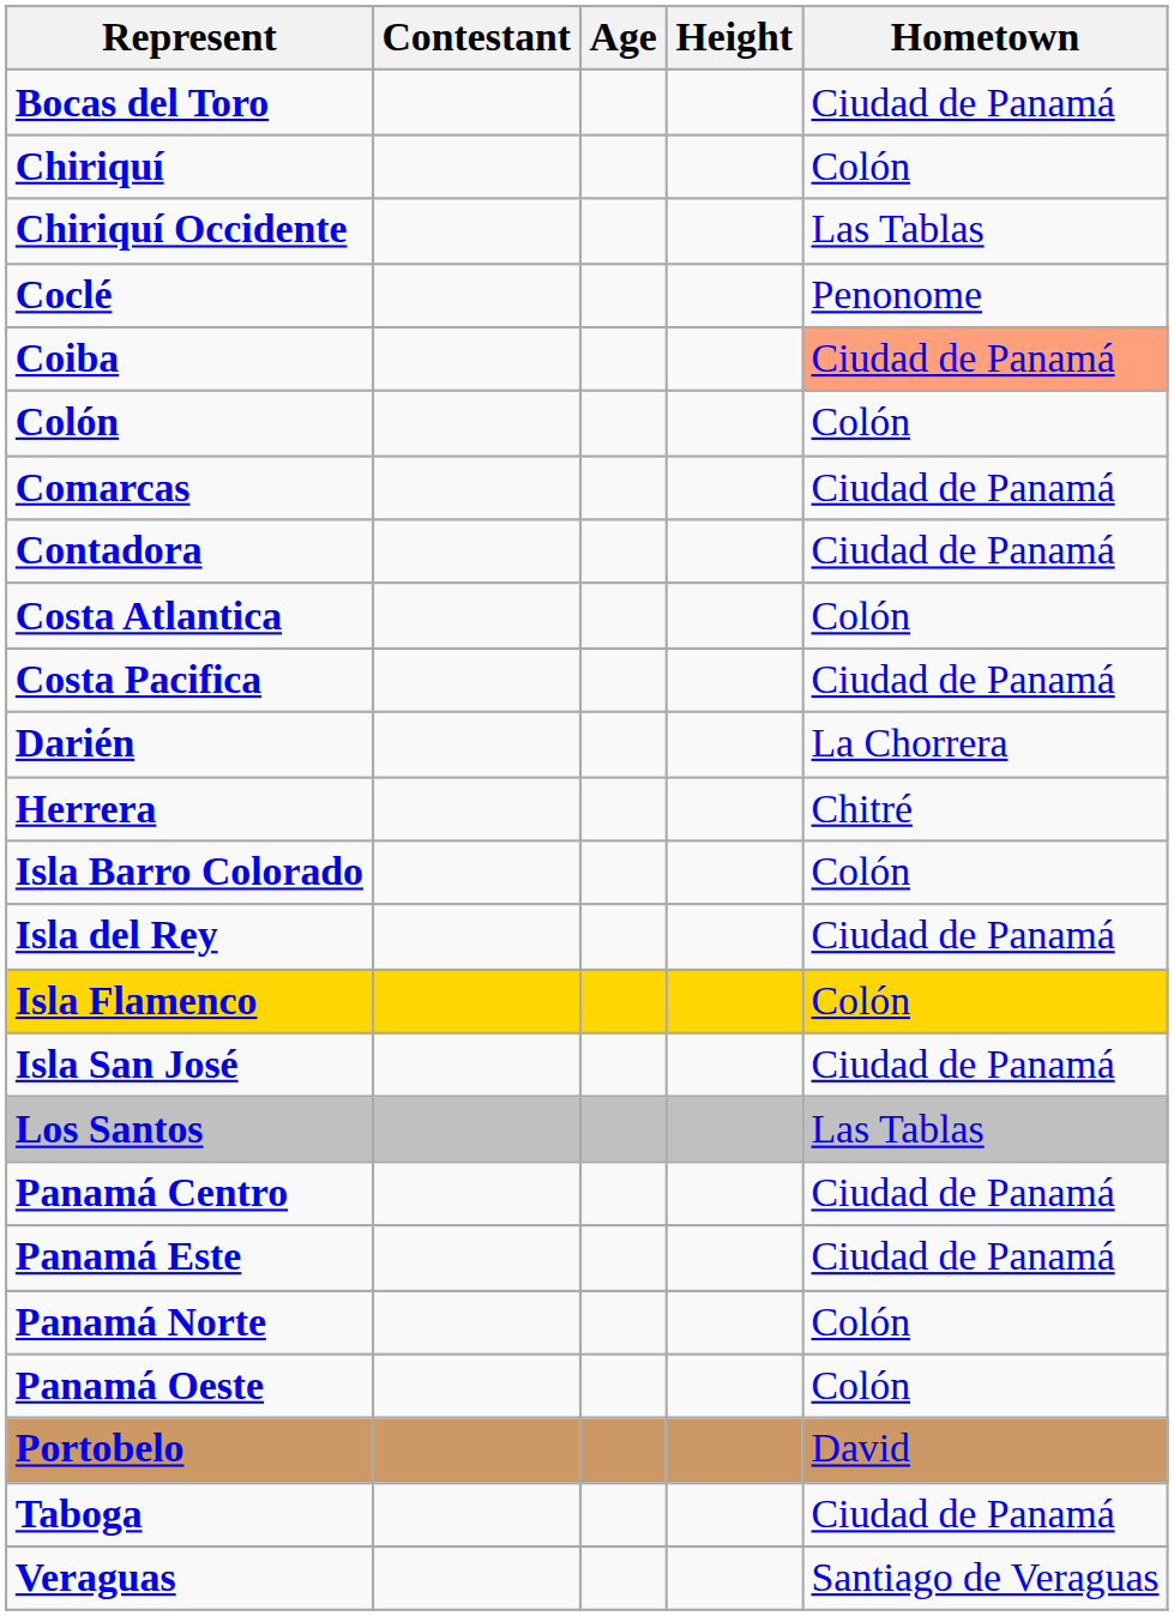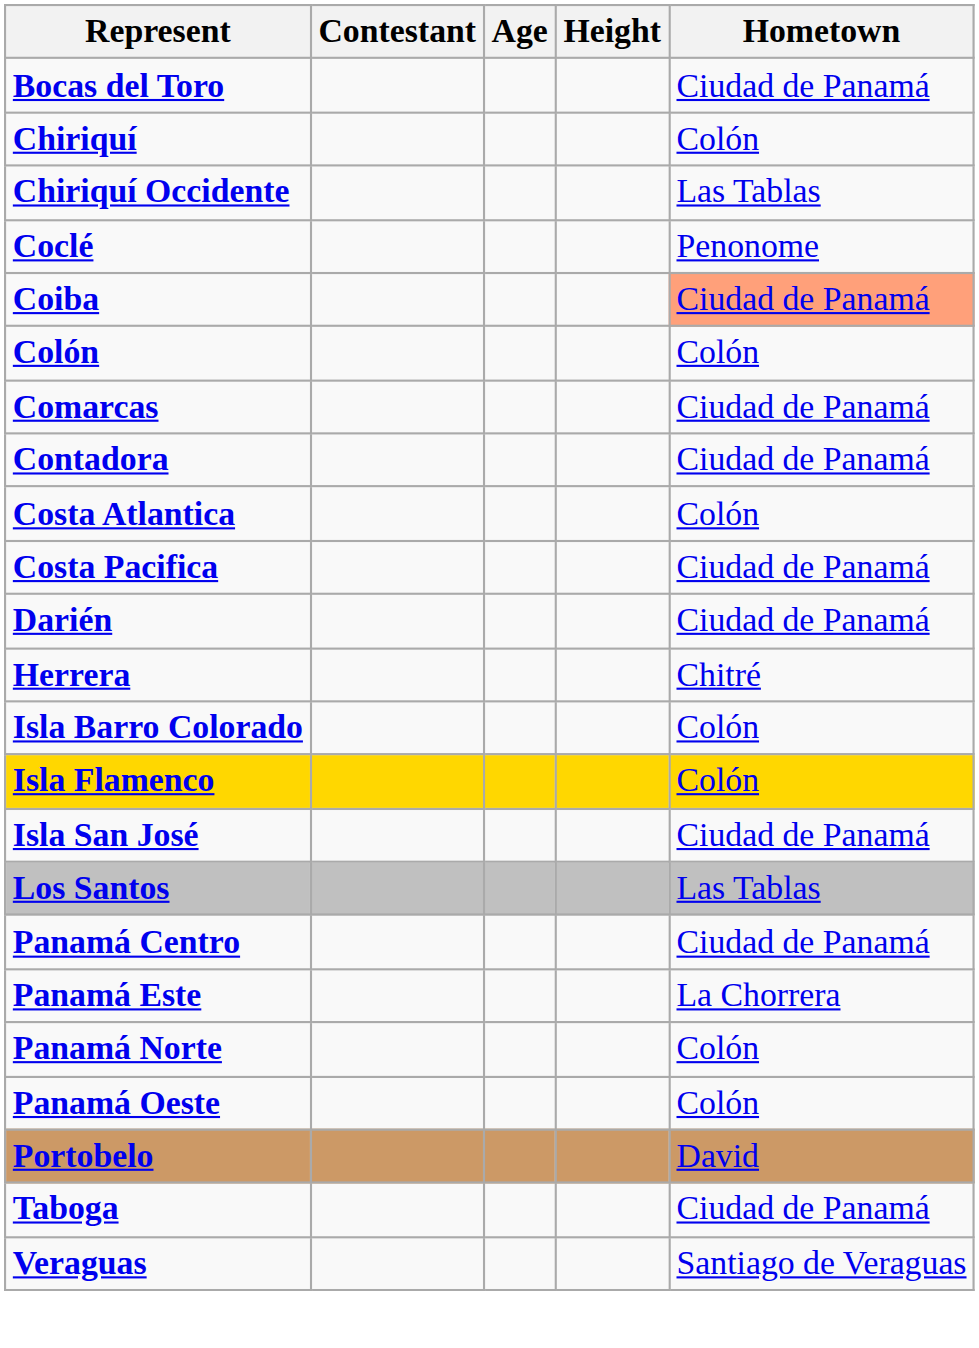 <table class="sortable wikitable">
 <tr>
 <th>Represent</th>
 <th>Contestant</th>
 <th>Age</th>
 <th>Height</th>
 <th>Hometown</th>
 </tr>
 <tr>
 <td><strong><a href='#'>Bocas del Toro</a></strong></td>
 <td></td>
 <td></td>
 <td></td>
 <td><a href='#'>Ciudad de Panamá</a></td>
 </tr>
 <tr>
 <td><strong><a href='#'>Chiriquí</a></strong></td>
 <td></td>
 <td></td>
 <td></td>
 <td><a href='#'>Colón</a></td>
 </tr>
 <tr>
 <td><strong><a href='#'>Chiriquí Occidente</a></strong></td>
 <td></td>
 <td></td>
 <td></td>
 <td><a href='#'>Las Tablas</a></td>
 </tr>
 <tr>
 <td><strong><a href='#'>Coclé</a></strong></td>
 <td></td>
 <td></td>
 <td></td>
 <td><a href='#'>Penonome</a></td>
 </tr>
 <tr>
 <td><strong><a href='#'>Coiba</a></strong></td>
 <td></td>
 <td></td>
 <td></td>
 <td style="background: lightsalmon;"><a href='#'>Ciudad de Panamá</a></td>
 </tr>
 <tr>
 <td><strong><a href='#'>Colón</a></strong></td>
 <td></td>
 <td></td>
 <td></td>
 <td><a href='#'>Colón</a></td>
 </tr>
 <tr>
 <td><strong><a href='#'>Comarcas</a></strong></td>
 <td></td>
 <td></td>
 <td></td>
 <td><a href='#'>Ciudad de Panamá</a></td>
 </tr>
 <tr>
 <td><strong><a href='#'>Contadora</a></strong></td>
 <td></td>
 <td></td>
 <td></td>
 <td><a href='#'>Ciudad de Panamá</a></td>
 </tr>
 <tr>
 <td><strong><a href='#'>Costa Atlantica</a></strong></td>
 <td></td>
 <td></td>
 <td></td>
 <td><a href='#'>Colón</a></td>
 </tr>
 <tr>
 <td><strong><a href='#'>Costa Pacifica</a></strong></td>
 <td></td>
 <td></td>
 <td></td>
 <td><a href='#'>Ciudad de Panamá</a></td>
 </tr>
 <tr>
 <td><strong><a href='#'>Darién</a></strong></td>
 <td></td>
 <td></td>
 <td></td>
-<td><a href='#'>La Chorrera</a></td>
+<td><a href='#'>Ciudad de Panamá</a></td>
 </tr>
 <tr>
 <td><strong><a href='#'>Herrera</a></strong></td>
 <td></td>
 <td></td>
 <td></td>
 <td><a href='#'>Chitré</a></td>
 </tr>
 <tr>
 <td><strong><a href='#'>Isla Barro Colorado</a></strong></td>
 <td></td>
 <td></td>
 <td></td>
 <td><a href='#'>Colón</a></td>
-</tr>
-<tr>
-<td><strong><a href='#'>Isla del Rey</a></strong></td>
-<td></td>
-<td></td>
-<td></td>
-<td><a href='#'>Ciudad de Panamá</a></td>
 </tr>
 <tr bgcolor=gold>
 <td><strong><a href='#'>Isla Flamenco</a></strong></td>
 <td></td>
 <td></td>
 <td></td>
 <td><a href='#'>Colón</a></td>
 </tr>
 <tr>
 <td><strong><a href='#'>Isla San José</a></strong></td>
 <td></td>
 <td></td>
 <td></td>
 <td><a href='#'>Ciudad de Panamá</a></td>
 </tr>
 <tr bgcolor=silver>
 <td><strong><a href='#'>Los Santos</a></strong></td>
 <td></td>
 <td></td>
 <td></td>
 <td><a href='#'>Las Tablas</a></td>
 </tr>
 <tr>
 <td><strong><a href='#'>Panamá Centro</a></strong></td>
 <td></td>
 <td></td>
 <td></td>
 <td><a href='#'>Ciudad de Panamá</a></td>
 </tr>
 <tr>
 <td><strong><a href='#'>Panamá Este</a></strong></td>
 <td></td>
 <td></td>
 <td></td>
-<td><a href='#'>Ciudad de Panamá</a></td>
+<td><a href='#'>La Chorrera</a></td>
 </tr>
 <tr>
 <td><strong><a href='#'>Panamá Norte</a></strong></td>
 <td></td>
 <td></td>
 <td></td>
 <td><a href='#'>Colón</a></td>
 </tr>
 <tr>
 <td><strong><a href='#'>Panamá Oeste</a></strong></td>
 <td></td>
 <td></td>
 <td></td>
 <td><a href='#'>Colón</a></td>
 </tr>
 <tr bgcolor=#cc9966>
 <td><strong><a href='#'>Portobelo</a></strong></td>
 <td></td>
 <td></td>
 <td></td>
 <td><a href='#'>David</a></td>
 </tr>
 <tr>
 <td><strong><a href='#'>Taboga</a></strong></td>
 <td></td>
 <td></td>
 <td></td>
 <td><a href='#'>Ciudad de Panamá</a></td>
 </tr>
 <tr>
 <td><strong><a href='#'>Veraguas</a></strong></td>
 <td></td>
 <td></td>
 <td></td>
 <td><a href='#'>Santiago de Veraguas</a></td>
 </tr>
 </table>
